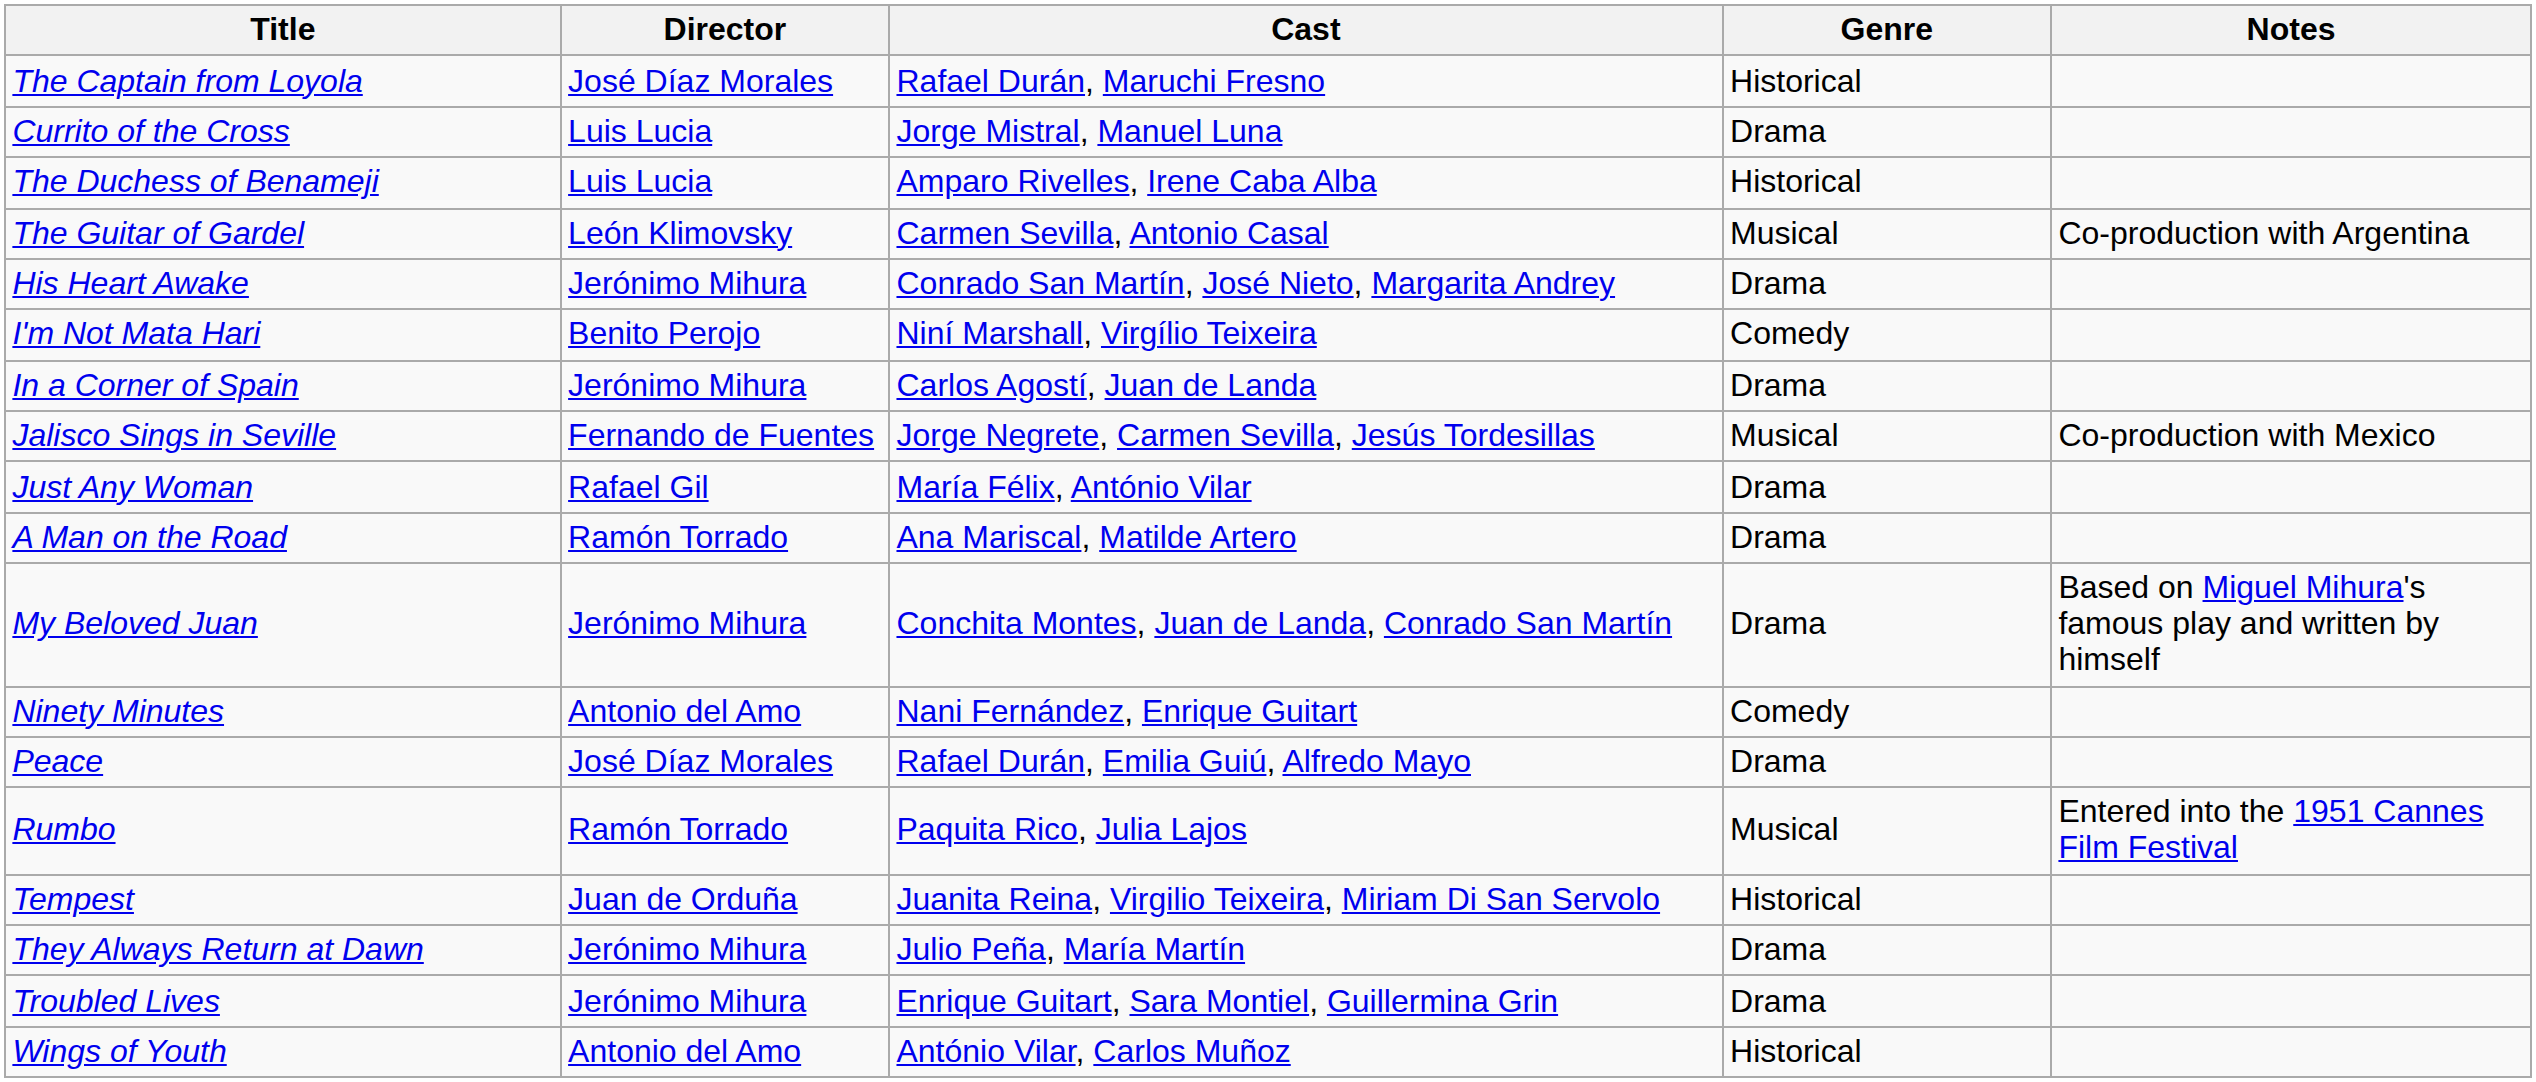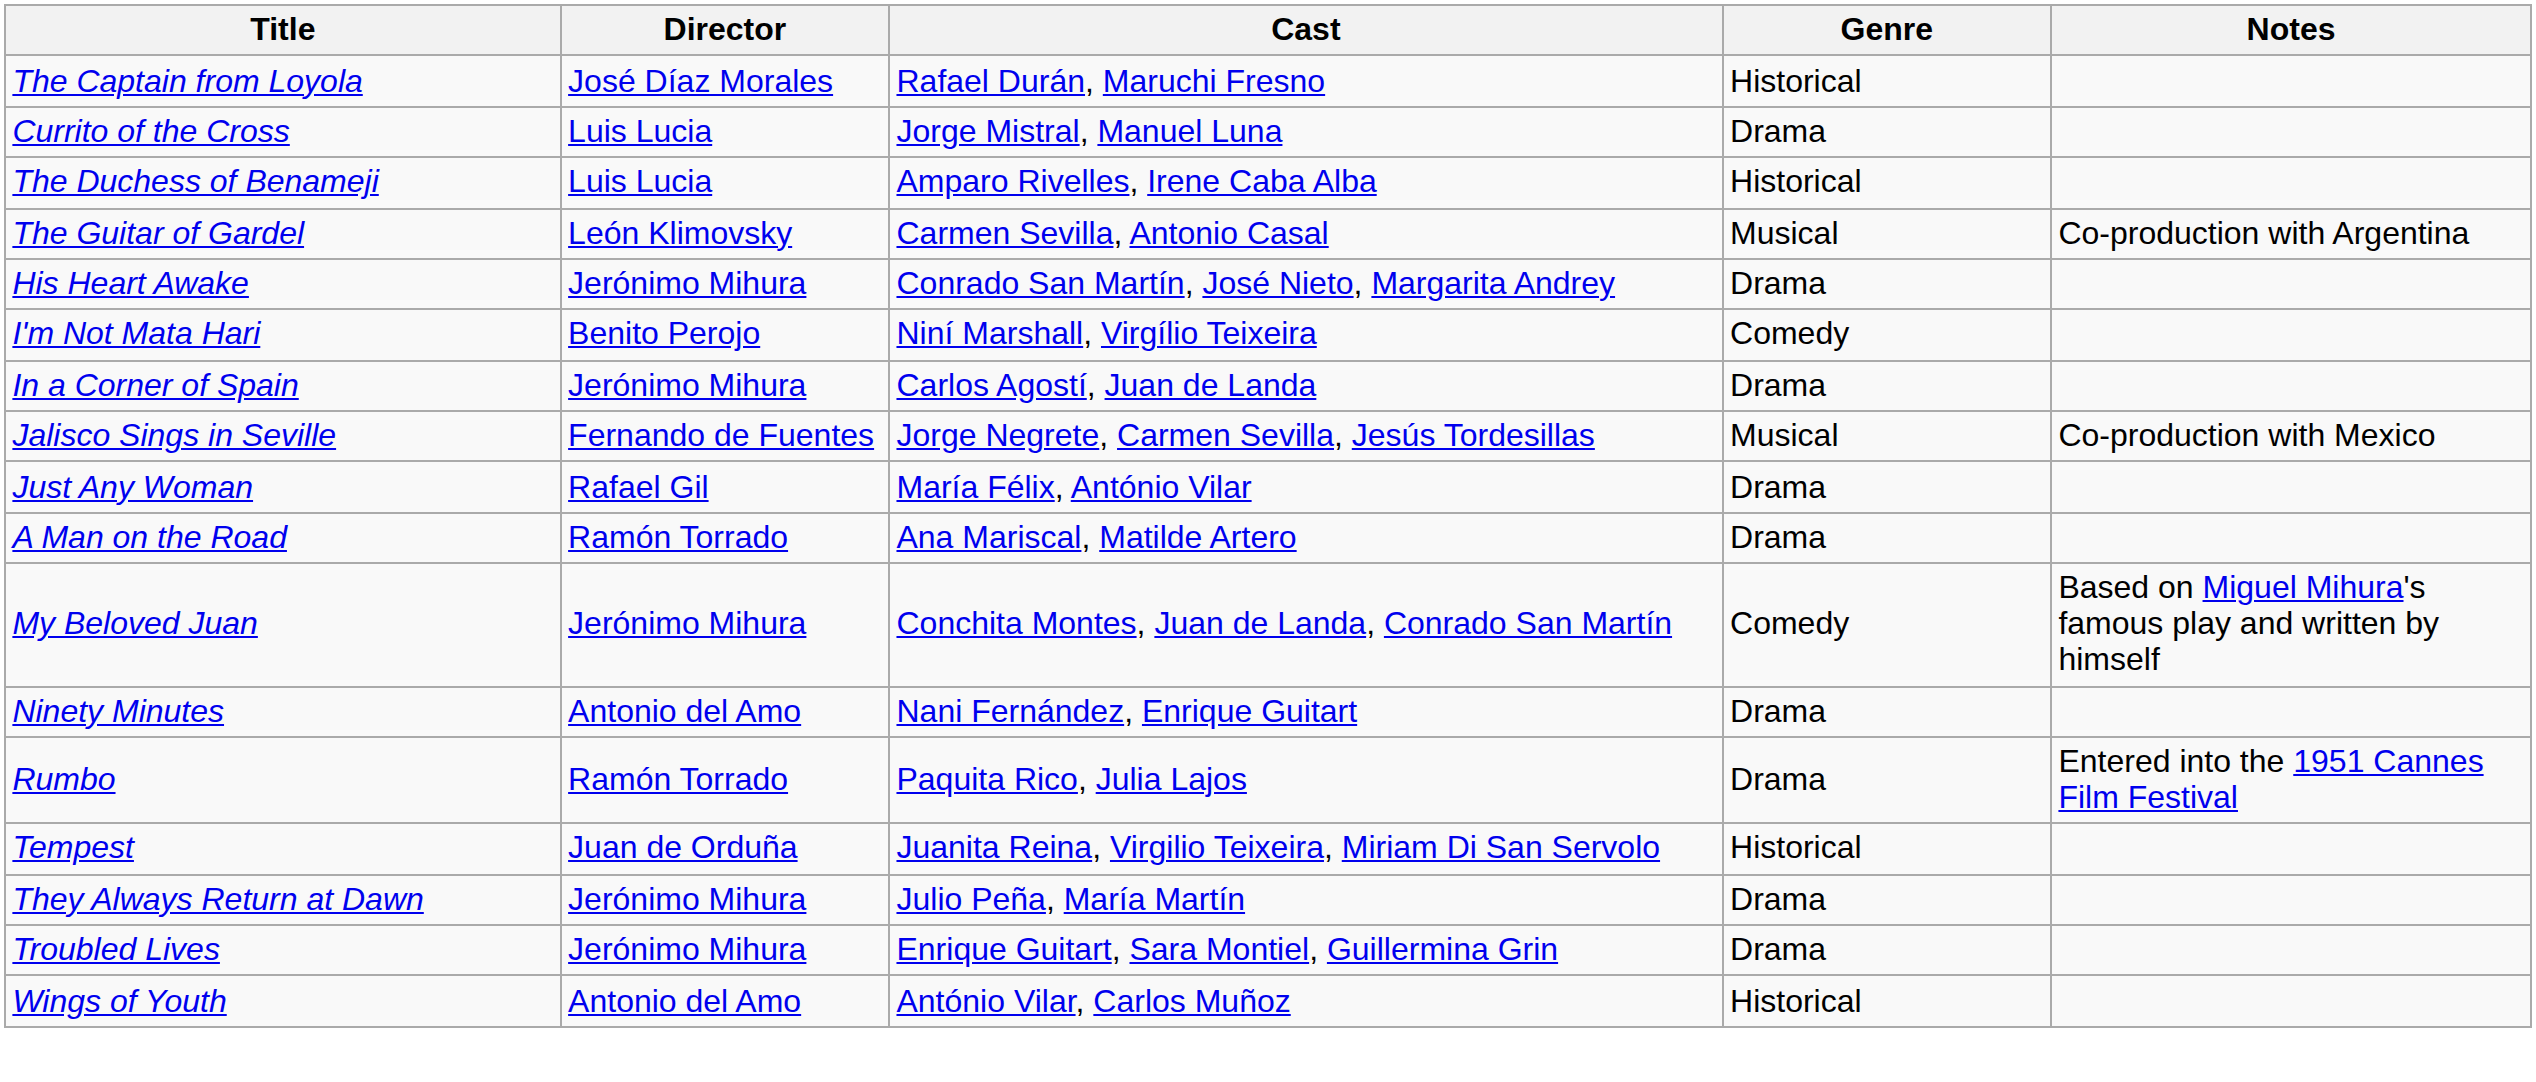 <table class="wikitable" style="width:100%;">
 <tr>
 <th style="width:22%;">Title</th>
 <th style="width:13%;">Director</th>
 <th style="width:33%;">Cast</th>
 <th style="width:13%;">Genre</th>
 <th style="width:19%;">Notes</th>
 </tr>
 <tr>
 <td><em><a href='#'>The Captain from Loyola</a></em></td>
 <td><a href='#'>José Díaz Morales</a></td>
 <td><a href='#'>Rafael Durán</a>, <a href='#'>Maruchi Fresno </a></td>
 <td>Historical</td>
 <td></td>
 </tr>
 <tr>
 <td><em><a href='#'>Currito of the Cross</a></em></td>
 <td><a href='#'>Luis Lucia</a></td>
 <td><a href='#'>Jorge Mistral</a>, <a href='#'>Manuel Luna</a></td>
 <td>Drama</td>
 <td></td>
 </tr>
 <tr>
 <td><em><a href='#'>The Duchess of Benameji</a></em></td>
 <td><a href='#'>Luis Lucia</a></td>
 <td><a href='#'>Amparo Rivelles</a>, <a href='#'>Irene Caba Alba</a></td>
 <td>Historical</td>
 <td></td>
 </tr>
 <tr>
 <td><em><a href='#'>The Guitar of Gardel</a></em></td>
 <td><a href='#'>León Klimovsky</a></td>
 <td><a href='#'>Carmen Sevilla</a>, <a href='#'>Antonio Casal</a></td>
 <td>Musical</td>
 <td>Co-production with Argentina</td>
 </tr>
 <tr>
 <td><em><a href='#'>His Heart Awake</a></em></td>
 <td><a href='#'>Jerónimo Mihura</a></td>
 <td><a href='#'>Conrado San Martín</a>, <a href='#'>José Nieto</a>, <a href='#'>Margarita Andrey</a></td>
 <td>Drama</td>
 <td></td>
 </tr>
 <tr>
 <td><em><a href='#'>I'm Not Mata Hari</a></em></td>
 <td><a href='#'>Benito Perojo</a></td>
 <td><a href='#'>Niní Marshall</a>, <a href='#'>Virgílio Teixeira</a></td>
 <td>Comedy</td>
 <td></td>
 </tr>
 <tr>
 <td><em><a href='#'>In a Corner of Spain</a></em></td>
 <td><a href='#'>Jerónimo Mihura</a></td>
 <td><a href='#'>Carlos Agostí</a>, <a href='#'>Juan de Landa</a></td>
 <td>Drama</td>
 <td></td>
 </tr>
 <tr>
 <td><em><a href='#'>Jalisco Sings in Seville</a></em></td>
 <td><a href='#'>Fernando de Fuentes</a></td>
 <td><a href='#'>Jorge Negrete</a>, <a href='#'>Carmen Sevilla</a>, <a href='#'>Jesús Tordesillas</a></td>
 <td>Musical</td>
 <td>Co-production with Mexico</td>
 </tr>
 <tr>
 <td><em><a href='#'>Just Any Woman</a></em></td>
 <td><a href='#'>Rafael Gil</a></td>
 <td><a href='#'>María Félix</a>, <a href='#'>António Vilar</a></td>
 <td>Drama</td>
 <td></td>
 </tr>
 <tr>
 <td><em><a href='#'>A Man on the Road</a></em></td>
 <td><a href='#'>Ramón Torrado</a></td>
 <td><a href='#'>Ana Mariscal</a>, <a href='#'>Matilde Artero</a></td>
 <td>Drama</td>
 <td></td>
 </tr>
 <tr>
 <td><em><a href='#'>My Beloved Juan</a></em></td>
 <td><a href='#'>Jerónimo Mihura</a></td>
 <td><a href='#'>Conchita Montes</a>, <a href='#'>Juan de Landa</a>, <a href='#'>Conrado San Martín</a></td>
-<td>Drama</td>
+<td>Comedy</td>
 <td>Based on <a href='#'>Miguel Mihura</a>'s famous play and written by himself</td>
 </tr>
 <tr>
 <td><em><a href='#'>Ninety Minutes</a></em></td>
 <td><a href='#'>Antonio del Amo </a></td>
 <td><a href='#'>Nani Fernández</a>, <a href='#'>Enrique Guitart</a></td>
-<td>Comedy</td>
-<td></td>
-</tr>
-<tr>
-<td><em><a href='#'>Peace</a></em></td>
-<td><a href='#'>José Díaz Morales</a></td>
-<td><a href='#'>Rafael Durán</a>, <a href='#'>Emilia Guiú</a>, <a href='#'>Alfredo Mayo</a></td>
 <td>Drama</td>
 <td></td>
 </tr>
 <tr>
 <td><em><a href='#'>Rumbo</a></em></td>
 <td><a href='#'>Ramón Torrado</a></td>
 <td><a href='#'>Paquita Rico</a>, <a href='#'>Julia Lajos</a></td>
-<td>Musical</td>
+<td>Drama</td>
 <td>Entered into the <a href='#'>1951 Cannes Film Festival</a></td>
 </tr>
 <tr>
 <td><em><a href='#'>Tempest</a></em></td>
 <td><a href='#'>Juan de Orduña</a></td>
 <td><a href='#'>Juanita Reina</a>, <a href='#'>Virgilio Teixeira</a>, <a href='#'>Miriam Di San Servolo</a></td>
 <td>Historical</td>
 <td></td>
 </tr>
 <tr>
 <td><em><a href='#'>They Always Return at Dawn</a></em></td>
 <td><a href='#'>Jerónimo Mihura </a></td>
 <td><a href='#'>Julio Peña</a>, <a href='#'>María Martín</a></td>
 <td>Drama</td>
 <td></td>
 </tr>
 <tr>
 <td><em><a href='#'>Troubled Lives</a></em></td>
 <td><a href='#'>Jerónimo Mihura </a></td>
 <td><a href='#'>Enrique Guitart</a>, <a href='#'>Sara Montiel</a>, <a href='#'>Guillermina Grin</a></td>
 <td>Drama</td>
 <td></td>
 </tr>
 <tr>
 <td><em><a href='#'>Wings of Youth</a></em></td>
 <td><a href='#'>Antonio del Amo</a></td>
 <td><a href='#'>António Vilar</a>, <a href='#'>Carlos Muñoz</a></td>
 <td>Historical</td>
 <td></td>
 </tr>
 <tr>
 </tr>
 </table>
